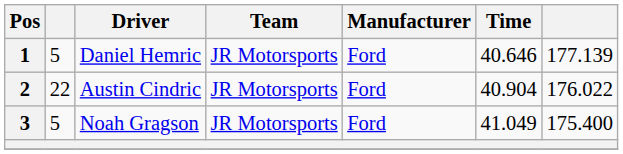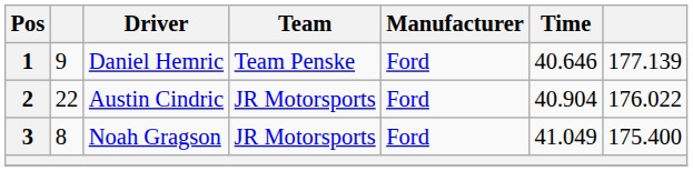 <table class="wikitable" style="font-size:95%">
 <tr>
 <th>Pos</th>
 <th></th>
 <th>Driver</th>
 <th>Team</th>
 <th>Manufacturer</th>
 <th>Time</th>
 <th></th>
 </tr>
 <tr>
 <th>1</th>
-<td>5</td>
+<td>9</td>
 <td><a href='#'>Daniel Hemric</a></td>
-<td><a href='#'>JR Motorsports</a></td>
+<td><a href='#'>Team Penske</a></td>
 <td><a href='#'>Ford</a></td>
 <td>40.646</td>
 <td>177.139</td>
 </tr>
 <tr>
 <th>2</th>
 <td>22</td>
 <td><a href='#'>Austin Cindric</a></td>
 <td><a href='#'>JR Motorsports</a></td>
 <td><a href='#'>Ford</a></td>
 <td>40.904</td>
 <td>176.022</td>
 </tr>
 <tr>
 <th>3</th>
-<td>5</td>
+<td>8</td>
 <td><a href='#'>Noah Gragson</a></td>
 <td><a href='#'>JR Motorsports</a></td>
 <td><a href='#'>Ford</a></td>
 <td>41.049</td>
 <td>175.400</td>
 </tr>
 <tr>
 <th colspan="7"></th>
 </tr>
 <tr>
 </tr>
 </table>
